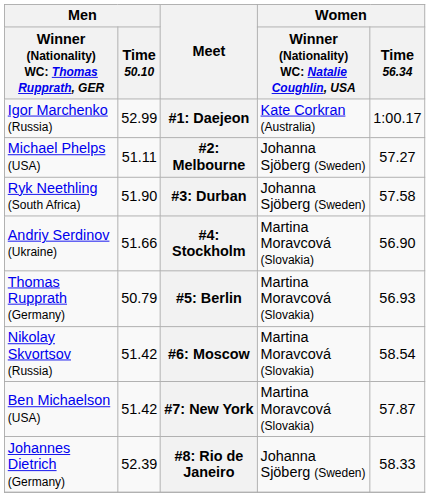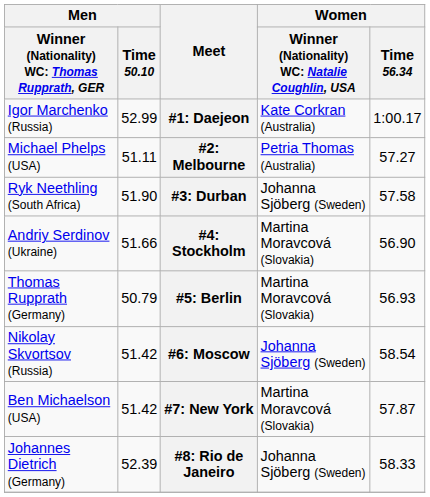 <table class=wikitable width="75%">
 <tr>
 <th colspan="2">Men</th>
 <th rowspan="2">Meet</th>
 <th colspan="2">Women</th>
 </tr>
 <tr>
 <th>Winner <small>(Nationality)<br> WC: <em><a href='#'>Thomas Rupprath</a>, GER</em></small></th>
 <th>Time <br><small> <em>50.10</em> </small></th>
 <th>Winner <small>(Nationality)<br>WC: <em><a href='#'>Natalie Coughlin</a>, USA</em></small></th>
 <th>Time<br><small><em>56.34</em></small></th>
 </tr>
 <tr>
 <td> <a href='#'>Igor Marchenko</a> <small>(Russia)</small></td>
 <td align=center>52.99</td>
 <th>#1: Daejeon</th>
 <td> <a href='#'>Kate Corkran</a> <small>(Australia)</small></td>
 <td align=center>1:00.17</td>
 </tr>
 <tr>
 <td> <a href='#'>Michael Phelps</a> <small>(USA)</small></td>
 <td align=center>51.11</td>
 <th>#2: Melbourne</th>
-<td> Johanna Sjöberg <small>(Sweden)</small></td>
+<td> <a href='#'>Petria Thomas</a> <small>(Australia)</small></td>
 <td align=center>57.27</td>
 </tr>
 <tr>
 <td> <a href='#'>Ryk Neethling</a> <small>(South Africa)</small></td>
 <td align=center>51.90</td>
 <th>#3: Durban</th>
 <td> Johanna Sjöberg <small>(Sweden)</small></td>
 <td align=center>57.58</td>
 </tr>
 <tr>
 <td> <a href='#'>Andriy Serdinov</a> <small>(Ukraine)</small></td>
 <td align=center>51.66</td>
 <th>#4: Stockholm</th>
 <td> Martina Moravcová <small>(Slovakia)</small></td>
 <td align=center>56.90</td>
 </tr>
 <tr>
 <td> <a href='#'>Thomas Rupprath</a> <small>(Germany)</small></td>
 <td align=center>50.79</td>
 <th>#5: Berlin</th>
 <td> Martina Moravcová <small>(Slovakia)</small></td>
 <td align=center>56.93</td>
 </tr>
 <tr>
 <td> <a href='#'>Nikolay Skvortsov</a> <small>(Russia)</small></td>
 <td align=center>51.42</td>
 <th>#6: Moscow</th>
-<td> Martina Moravcová <small>(Slovakia)</small></td>
+<td> <a href='#'>Johanna Sjöberg</a> <small>(Sweden)</small></td>
 <td align=center>58.54</td>
 </tr>
 <tr>
 <td> <a href='#'>Ben Michaelson</a> <small>(USA)</small></td>
 <td align=center>51.42</td>
 <th>#7: New York</th>
 <td> Martina Moravcová <small>(Slovakia)</small></td>
 <td align=center>57.87</td>
 </tr>
 <tr>
 <td> <a href='#'>Johannes Dietrich</a> <small>(Germany)</small></td>
 <td align=center>52.39</td>
 <th>#8: Rio de Janeiro</th>
 <td> Johanna Sjöberg <small>(Sweden)</small></td>
 <td align=center>58.33</td>
 </tr>
 <tr>
 </tr>
 </table>
